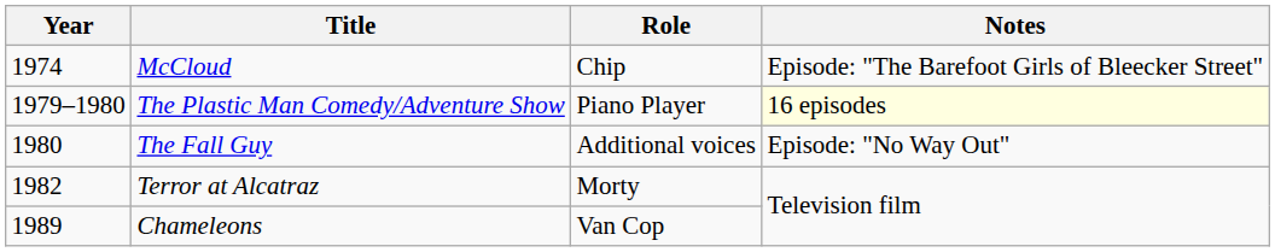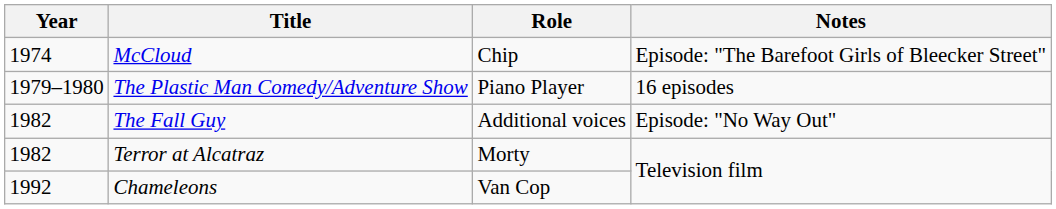 <table class="wikitable sortable">
 <tr>
 <th>Year</th>
 <th>Title</th>
 <th>Role</th>
 <th>Notes</th>
 </tr>
 <tr>
 <td>1974</td>
 <td><a href='#'><em>McCloud</em></a></td>
 <td>Chip</td>
 <td>Episode: "The Barefoot Girls of Bleecker Street"</td>
 </tr>
 <tr>
 <td>1979–1980</td>
 <td><em><a href='#'>The Plastic Man Comedy/Adventure Show</a></em></td>
 <td>Piano Player</td>
-<td style="background: lightyellow;">16 episodes</td>
+<td>16 episodes</td>
 </tr>
 <tr>
-<td>1980</td>
+<td>1982</td>
 <td><em><a href='#'>The Fall Guy</a></em></td>
 <td>Additional voices</td>
 <td>Episode: "No Way Out"</td>
 </tr>
 <tr>
 <td>1982</td>
 <td><em>Terror at Alcatraz</em></td>
 <td>Morty</td>
 <td rowspan="2">Television film</td>
 </tr>
 <tr>
-<td>1989</td>
+<td>1992</td>
 <td><em>Chameleons</em></td>
 <td>Van Cop</td>
 </tr>
 </table>
